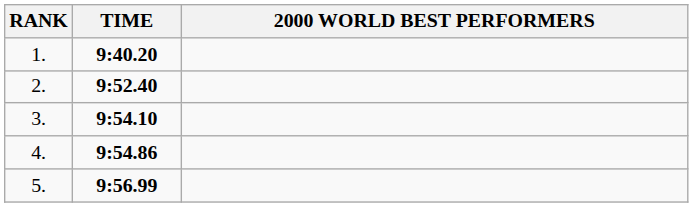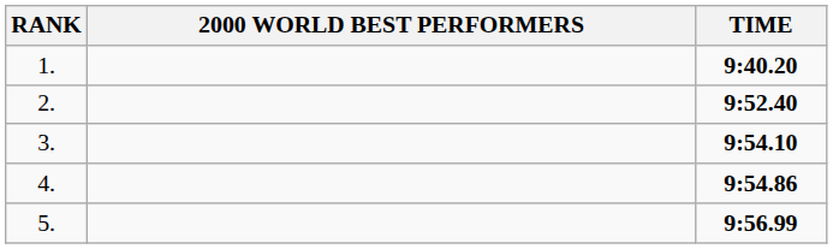 <table class="wikitable" style="border-collapse: collapse; font-size: 90%;">
 <tr>
 <th>RANK</th>
+<th align="center" style="width: 25em">2000 WORLD BEST PERFORMERS</th>
 <th align="center" style="width: 5em">TIME</th>
-<th align="center" style="width: 25em">2000 WORLD BEST PERFORMERS</th>
 </tr>
 <tr>
 <td align="center">1.</td>
+<td></td>
 <td align="center"><strong>9:40.20</strong></td>
-<td></td>
 </tr>
 <tr>
 <td align="center">2.</td>
+<td></td>
 <td align="center"><strong>9:52.40</strong></td>
-<td></td>
 </tr>
 <tr>
 <td align="center">3.</td>
+<td></td>
 <td align="center"><strong>9:54.10</strong></td>
-<td></td>
 </tr>
 <tr>
 <td align="center">4.</td>
+<td></td>
 <td align="center"><strong>9:54.86</strong></td>
-<td></td>
 </tr>
 <tr>
 <td align="center">5.</td>
+<td></td>
 <td align="center"><strong>9:56.99</strong></td>
-<td></td>
 </tr>
 </table>
